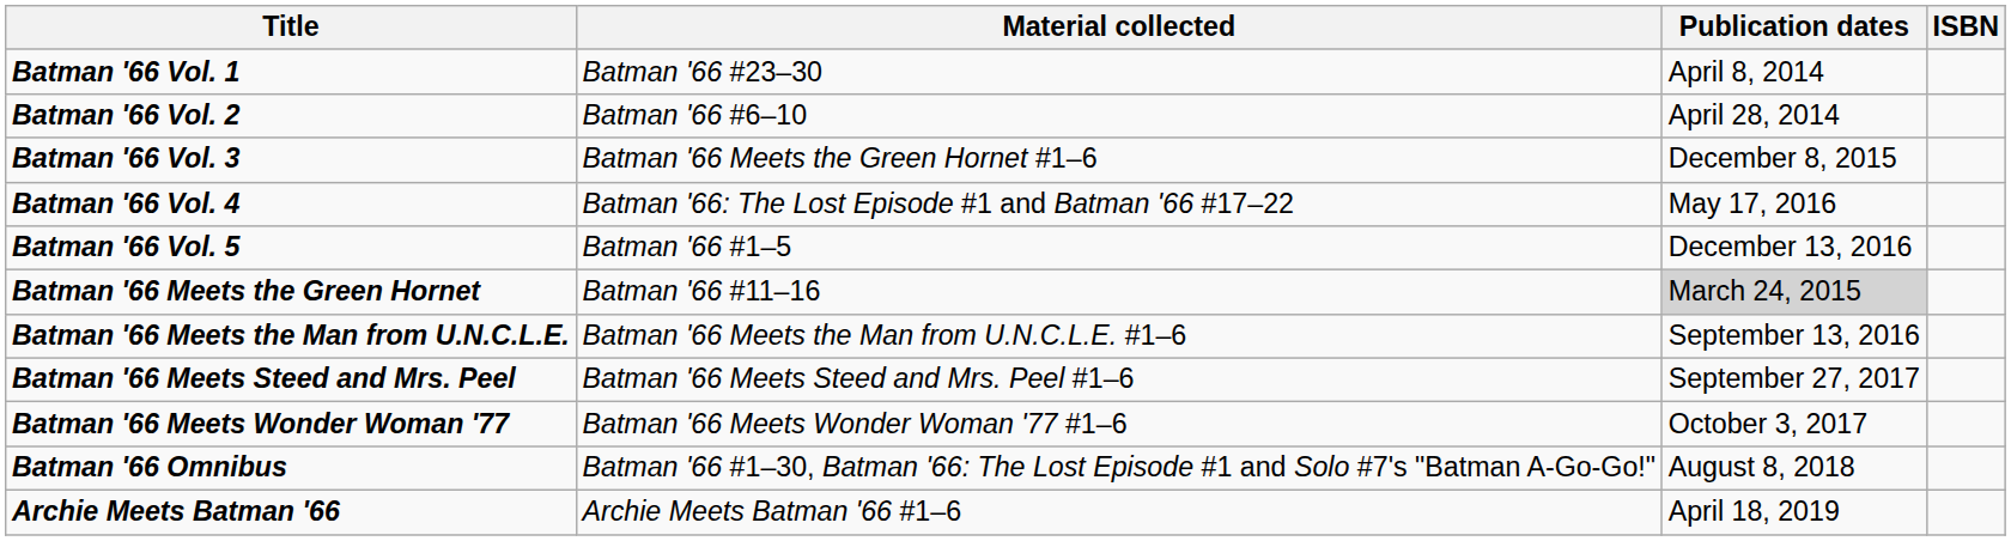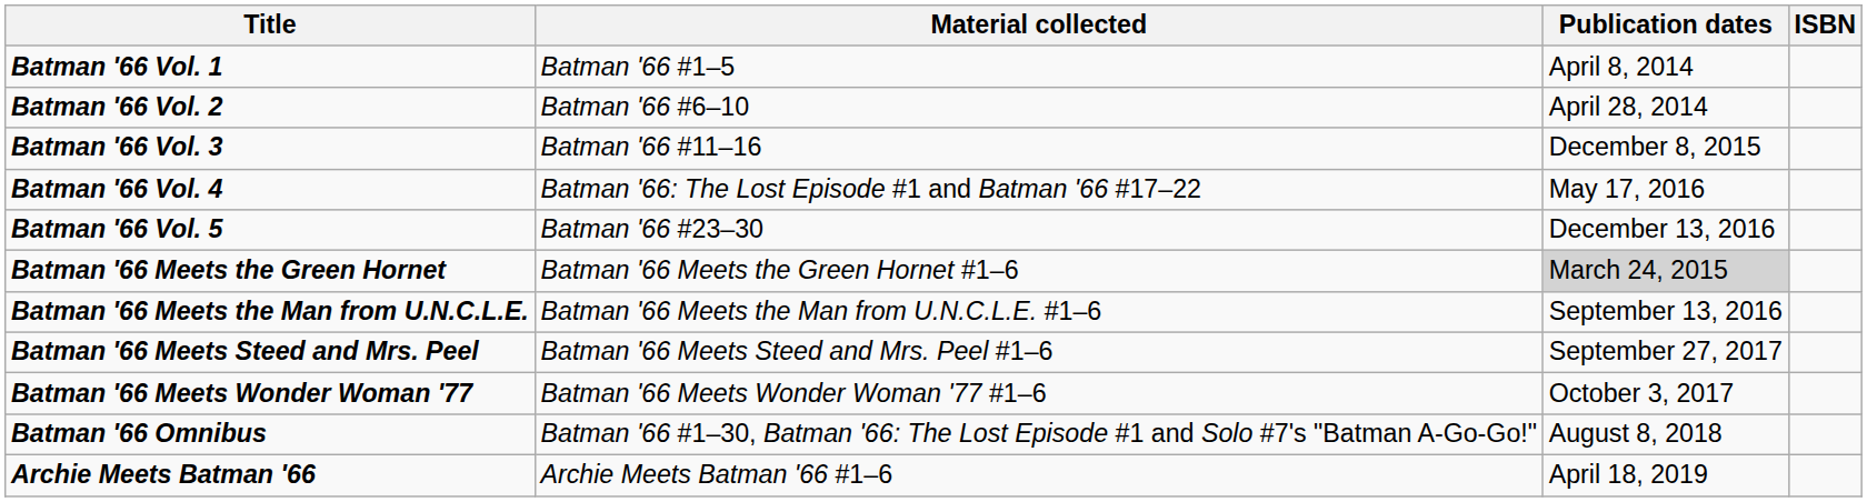 <table class="wikitable">
 <tr>
 <th>Title</th>
 <th>Material collected</th>
 <th>Publication dates</th>
 <th>ISBN</th>
 </tr>
 <tr>
 <td><strong><em>Batman '66 Vol. 1</em></strong></td>
-<td><em>Batman '66</em> #23–30</td>
+<td><em>Batman '66</em> #1–5</td>
 <td>April 8, 2014</td>
 <td></td>
 </tr>
 <tr>
 <td><strong><em>Batman '66 Vol. 2</em></strong></td>
 <td><em>Batman '66</em> #6–10</td>
 <td>April 28, 2014</td>
 <td></td>
 </tr>
 <tr>
 <td><strong><em>Batman '66 Vol. 3</em></strong></td>
-<td><em>Batman '66 Meets the Green Hornet</em> #1–6</td>
+<td><em>Batman '66</em> #11–16</td>
 <td>December 8, 2015</td>
 <td></td>
 </tr>
 <tr>
 <td><strong><em>Batman '66 Vol. 4</em></strong></td>
 <td><em>Batman '66: The Lost Episode</em> #1 and <em>Batman '66</em> #17–22</td>
 <td>May 17, 2016</td>
 <td></td>
 </tr>
 <tr>
 <td><strong><em>Batman '66 Vol. 5</em></strong></td>
-<td><em>Batman '66</em> #1–5</td>
+<td><em>Batman '66</em> #23–30</td>
 <td>December 13, 2016</td>
 <td></td>
 </tr>
 <tr>
 <td><strong><em>Batman '66 Meets the Green Hornet</em></strong></td>
-<td><em>Batman '66</em> #11–16</td>
+<td><em>Batman '66 Meets the Green Hornet</em> #1–6</td>
 <td style="background: lightgrey;">March 24, 2015</td>
 <td></td>
 </tr>
 <tr>
 <td><strong><em>Batman '66 Meets the Man from U.N.C.L.E.</em></strong></td>
 <td><em>Batman '66 Meets the Man from U.N.C.L.E.</em> #1–6</td>
 <td>September 13, 2016</td>
 <td></td>
 </tr>
 <tr>
 <td><strong><em>Batman '66 Meets Steed and Mrs. Peel</em></strong></td>
 <td><em>Batman '66 Meets Steed and Mrs. Peel</em> #1–6</td>
 <td>September 27, 2017</td>
 <td></td>
 </tr>
 <tr>
 <td><strong><em>Batman '66 Meets Wonder Woman '77</em></strong></td>
 <td><em>Batman '66 Meets Wonder Woman '77</em> #1–6</td>
 <td>October 3, 2017</td>
 <td></td>
 </tr>
 <tr>
 <td><strong><em>Batman '66 Omnibus</em></strong></td>
 <td><em>Batman '66</em> #1–30, <em>Batman '66: The Lost Episode</em> #1 and <em>Solo</em> #7's "Batman A-Go-Go!"</td>
 <td>August 8, 2018</td>
 <td></td>
 </tr>
 <tr>
 <td><strong><em>Archie Meets Batman '66</em></strong></td>
 <td><em>Archie Meets Batman '66</em> #1–6</td>
 <td>April 18, 2019</td>
 <td></td>
 </tr>
 </table>
